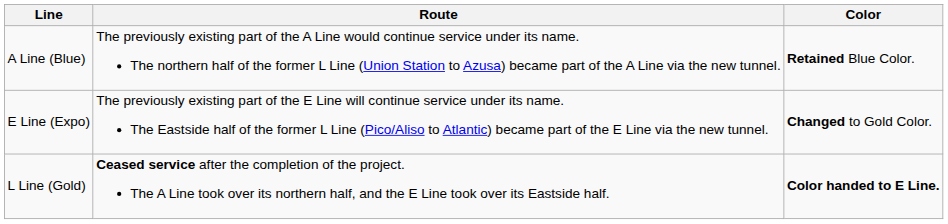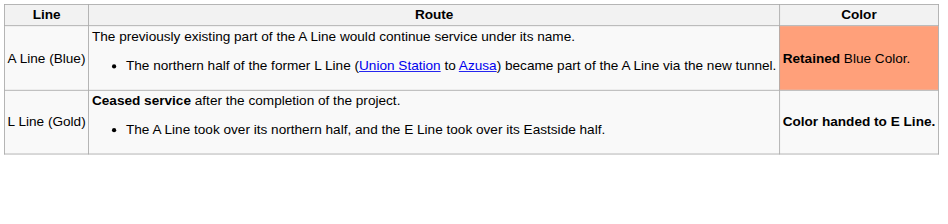 <table class="wikitable">
 <tr>
 <th>Line</th>
 <th>Route</th>
 <th>Color</th>
 </tr>
 <tr>
 <td>A Line (Blue)</td>
 <td>The previously existing part of the A Line would continue service under its name.<br><ul><li>The northern half of the former L Line (<a href='#'>Union Station</a> to <a href='#'>Azusa</a>) became part of the A Line via the new tunnel.</li></ul></td>
-<td><strong>Retained</strong> Blue Color.</td>
-</tr>
-<tr>
-<td>E Line (Expo)</td>
-<td>The previously existing part of the E Line will continue service under its name.<br><ul><li>The Eastside half of the former L Line (<a href='#'>Pico/Aliso</a> to <a href='#'>Atlantic</a>) became part of the E Line via the new tunnel.</li></ul></td>
-<td><strong>Changed</strong> to Gold Color.</td>
+<td style="background: lightsalmon;"><strong>Retained</strong> Blue Color.</td>
 </tr>
 <tr>
 <td>L Line (Gold)</td>
 <td><strong>Ceased service</strong> after the completion of the project.<br><ul><li>The A Line took over its northern half, and the E Line took over its Eastside half.</li></ul></td>
 <td><strong>Color handed to E Line.</strong></td>
 </tr>
 </table>
